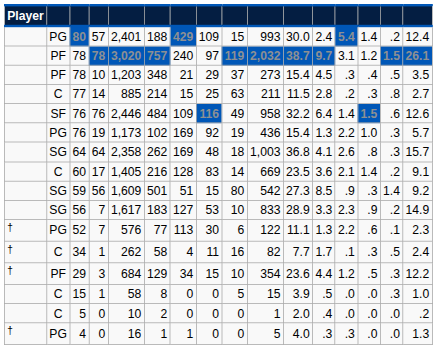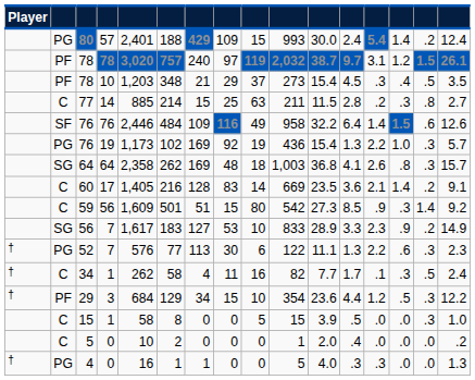 <table class="wikitable sortable" style="font-size: 95%; text-align:right;">
 <tr>
 <th style="background:#041E42; color:#FFFFFF; border-top:#0057B7 3px solid; border-bottom:#0057B7 3px solid;">Player</th>
 <th style="background:#041E42; color:#FFFFFF; border-top:#0057B7 3px solid; border-bottom:#0057B7 3px solid;"></th>
 <th style="background:#041E42; color:#FFFFFF; border-top:#0057B7 3px solid; border-bottom:#0057B7 3px solid;"></th>
 <th style="background:#041E42; color:#FFFFFF; border-top:#0057B7 3px solid; border-bottom:#0057B7 3px solid;"></th>
 <th style="background:#041E42; color:#FFFFFF; border-top:#0057B7 3px solid; border-bottom:#0057B7 3px solid;"></th>
 <th style="background:#041E42; color:#FFFFFF; border-top:#0057B7 3px solid; border-bottom:#0057B7 3px solid;"></th>
 <th style="background:#041E42; color:#FFFFFF; border-top:#0057B7 3px solid; border-bottom:#0057B7 3px solid;"></th>
 <th style="background:#041E42; color:#FFFFFF; border-top:#0057B7 3px solid; border-bottom:#0057B7 3px solid;"></th>
 <th style="background:#041E42; color:#FFFFFF; border-top:#0057B7 3px solid; border-bottom:#0057B7 3px solid;"></th>
 <th style="background:#041E42; color:#FFFFFF; border-top:#0057B7 3px solid; border-bottom:#0057B7 3px solid;"></th>
 <th style="background:#041E42; color:#FFFFFF; border-top:#0057B7 3px solid; border-bottom:#0057B7 3px solid;"></th>
 <th style="background:#041E42; color:#FFFFFF; border-top:#0057B7 3px solid; border-bottom:#0057B7 3px solid;"></th>
 <th style="background:#041E42; color:#FFFFFF; border-top:#0057B7 3px solid; border-bottom:#0057B7 3px solid;"></th>
 <th style="background:#041E42; color:#FFFFFF; border-top:#0057B7 3px solid; border-bottom:#0057B7 3px solid;"></th>
 <th style="background:#041E42; color:#FFFFFF; border-top:#0057B7 3px solid; border-bottom:#0057B7 3px solid;"></th>
 <th style="background:#041E42; color:#FFFFFF; border-top:#0057B7 3px solid; border-bottom:#0057B7 3px solid;"></th>
 </tr>
 <tr>
 <td style="text-align:left;"></td>
 <td style="text-align:center;">PG</td>
 <td style="background:#0057B7; color:#8D9093;"><strong>80</strong></td>
 <td>57</td>
 <td>2,401</td>
 <td>188</td>
 <td style="background:#0057B7; color:#8D9093;"><strong>429</strong></td>
 <td>109</td>
 <td>15</td>
 <td>993</td>
 <td>30.0</td>
 <td>2.4</td>
 <td style="background:#0057B7; color:#8D9093;"><strong>5.4</strong></td>
 <td>1.4</td>
 <td>.2</td>
 <td>12.4</td>
 </tr>
 <tr>
 <td style="text-align:left;"></td>
 <td style="text-align:center;">PF</td>
 <td>78</td>
 <td style="background:#0057B7; color:#8D9093;"><strong>78</strong></td>
 <td style="background:#0057B7; color:#8D9093;"><strong>3,020</strong></td>
 <td style="background:#0057B7; color:#8D9093;"><strong>757</strong></td>
 <td>240</td>
 <td>97</td>
 <td style="background:#0057B7; color:#8D9093;"><strong>119</strong></td>
 <td style="background:#0057B7; color:#8D9093;"><strong>2,032</strong></td>
 <td style="background:#0057B7; color:#8D9093;"><strong>38.7</strong></td>
 <td style="background:#0057B7; color:#8D9093;"><strong>9.7</strong></td>
 <td>3.1</td>
 <td>1.2</td>
 <td style="background:#0057B7; color:#8D9093;"><strong>1.5</strong></td>
 <td style="background:#0057B7; color:#8D9093;"><strong>26.1</strong></td>
 </tr>
 <tr>
 <td style="text-align:left;"></td>
 <td style="text-align:center;">PF</td>
 <td>78</td>
 <td>10</td>
 <td>1,203</td>
 <td>348</td>
 <td>21</td>
 <td>29</td>
 <td>37</td>
 <td>273</td>
 <td>15.4</td>
 <td>4.5</td>
 <td>.3</td>
 <td>.4</td>
 <td>.5</td>
 <td>3.5</td>
 </tr>
 <tr>
 <td style="text-align:left;"></td>
 <td style="text-align:center;">C</td>
 <td>77</td>
 <td>14</td>
 <td>885</td>
 <td>214</td>
 <td>15</td>
 <td>25</td>
 <td>63</td>
 <td>211</td>
 <td>11.5</td>
 <td>2.8</td>
 <td>.2</td>
 <td>.3</td>
 <td>.8</td>
 <td>2.7</td>
 </tr>
 <tr>
 <td style="text-align:left;"></td>
 <td style="text-align:center;">SF</td>
 <td>76</td>
 <td>76</td>
 <td>2,446</td>
 <td>484</td>
 <td>109</td>
 <td style="background:#0057B7; color:#8D9093;"><strong>116</strong></td>
 <td>49</td>
 <td>958</td>
 <td>32.2</td>
 <td>6.4</td>
 <td>1.4</td>
 <td style="background:#0057B7; color:#8D9093;"><strong>1.5</strong></td>
 <td>.6</td>
 <td>12.6</td>
 </tr>
 <tr>
 <td style="text-align:left;"></td>
 <td style="text-align:center;">PG</td>
 <td>76</td>
 <td>19</td>
 <td>1,173</td>
 <td>102</td>
 <td>169</td>
 <td>92</td>
 <td>19</td>
 <td>436</td>
 <td>15.4</td>
 <td>1.3</td>
 <td>2.2</td>
 <td>1.0</td>
 <td>.3</td>
 <td>5.7</td>
 </tr>
 <tr>
 <td style="text-align:left;"></td>
 <td style="text-align:center;">SG</td>
 <td>64</td>
 <td>64</td>
 <td>2,358</td>
 <td>262</td>
 <td>169</td>
 <td>48</td>
 <td>18</td>
 <td>1,003</td>
 <td>36.8</td>
 <td>4.1</td>
 <td>2.6</td>
 <td>.8</td>
 <td>.3</td>
 <td>15.7</td>
 </tr>
 <tr>
 <td style="text-align:left;"></td>
 <td style="text-align:center;">C</td>
 <td>60</td>
 <td>17</td>
 <td>1,405</td>
 <td>216</td>
 <td>128</td>
 <td>83</td>
 <td>14</td>
 <td>669</td>
 <td>23.5</td>
 <td>3.6</td>
 <td>2.1</td>
 <td>1.4</td>
 <td>.2</td>
 <td>9.1</td>
 </tr>
 <tr>
 <td style="text-align:left;"></td>
-<td style="text-align:center;">SG</td>
+<td style="text-align:center;">C</td>
 <td>59</td>
 <td>56</td>
 <td>1,609</td>
 <td>501</td>
 <td>51</td>
 <td>15</td>
 <td>80</td>
 <td>542</td>
 <td>27.3</td>
 <td>8.5</td>
 <td>.9</td>
 <td>.3</td>
 <td>1.4</td>
 <td>9.2</td>
 </tr>
 <tr>
 <td style="text-align:left;"></td>
 <td style="text-align:center;">SG</td>
 <td>56</td>
 <td>7</td>
 <td>1,617</td>
 <td>183</td>
 <td>127</td>
 <td>53</td>
 <td>10</td>
 <td>833</td>
 <td>28.9</td>
 <td>3.3</td>
 <td>2.3</td>
 <td>.9</td>
 <td>.2</td>
 <td>14.9</td>
 </tr>
 <tr>
 <td style="text-align:left;"><sup>†</sup></td>
 <td style="text-align:center;">PG</td>
 <td>52</td>
 <td>7</td>
 <td>576</td>
 <td>77</td>
 <td>113</td>
 <td>30</td>
 <td>6</td>
 <td>122</td>
 <td>11.1</td>
 <td>1.3</td>
 <td>2.2</td>
 <td>.6</td>
-<td>.1</td>
+<td>.3</td>
 <td>2.3</td>
 </tr>
 <tr>
 <td style="text-align:left;"><sup>†</sup></td>
 <td style="text-align:center;">C</td>
 <td>34</td>
 <td>1</td>
 <td>262</td>
 <td>58</td>
 <td>4</td>
 <td>11</td>
 <td>16</td>
 <td>82</td>
 <td>7.7</td>
 <td>1.7</td>
 <td>.1</td>
 <td>.3</td>
 <td>.5</td>
 <td>2.4</td>
 </tr>
 <tr>
 <td style="text-align:left;"><sup>†</sup></td>
 <td style="text-align:center;">PF</td>
 <td>29</td>
 <td>3</td>
 <td>684</td>
 <td>129</td>
 <td>34</td>
 <td>15</td>
 <td>10</td>
 <td>354</td>
 <td>23.6</td>
 <td>4.4</td>
 <td>1.2</td>
 <td>.5</td>
 <td>.3</td>
 <td>12.2</td>
 </tr>
 <tr>
 <td style="text-align:left;"></td>
 <td style="text-align:center;">C</td>
 <td>15</td>
 <td>1</td>
 <td>58</td>
 <td>8</td>
 <td>0</td>
 <td>0</td>
 <td>5</td>
 <td>15</td>
 <td>3.9</td>
 <td>.5</td>
 <td>.0</td>
 <td>.0</td>
 <td>.3</td>
 <td>1.0</td>
 </tr>
 <tr>
 <td style="text-align:left;"></td>
 <td style="text-align:center;">C</td>
 <td>5</td>
 <td>0</td>
 <td>10</td>
 <td>2</td>
 <td>0</td>
 <td>0</td>
 <td>0</td>
 <td>1</td>
 <td>2.0</td>
 <td>.4</td>
 <td>.0</td>
 <td>.0</td>
 <td>.0</td>
 <td>.2</td>
 </tr>
 <tr>
 <td style="text-align:left;"><sup>†</sup></td>
 <td style="text-align:center;">PG</td>
 <td>4</td>
 <td>0</td>
 <td>16</td>
 <td>1</td>
 <td>1</td>
 <td>0</td>
 <td>0</td>
 <td>5</td>
 <td>4.0</td>
 <td>.3</td>
 <td>.3</td>
 <td>.0</td>
 <td>.0</td>
 <td>1.3</td>
 </tr>
 </table>
